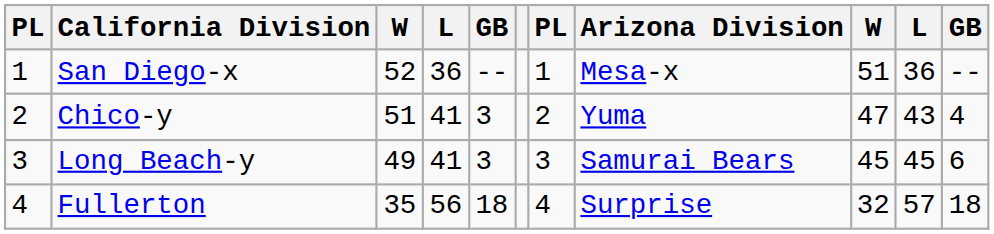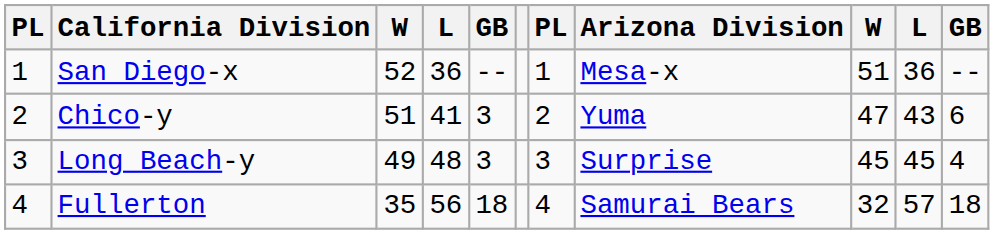 <table class="wikitable">
 <tr>
 <th>PL</th>
 <th>California Division</th>
 <th>W</th>
 <th>L</th>
 <th>GB</th>
 <th></th>
 <th>PL</th>
 <th>Arizona Division</th>
 <th>W</th>
 <th>L</th>
 <th>GB</th>
 </tr>
 <tr>
 <td>1</td>
 <td><a href='#'>San Diego</a>-x</td>
 <td>52</td>
 <td>36</td>
 <td>--</td>
 <td></td>
 <td>1</td>
 <td><a href='#'>Mesa</a>-x</td>
 <td>51</td>
 <td>36</td>
 <td>--</td>
 </tr>
 <tr>
 <td>2</td>
 <td><a href='#'>Chico</a>-y</td>
 <td>51</td>
 <td>41</td>
 <td>3</td>
 <td></td>
 <td>2</td>
 <td><a href='#'>Yuma</a></td>
 <td>47</td>
 <td>43</td>
-<td>4</td>
+<td>6</td>
 </tr>
 <tr>
 <td>3</td>
 <td><a href='#'>Long Beach</a>-y</td>
 <td>49</td>
-<td>41</td>
+<td>48</td>
 <td>3</td>
 <td></td>
 <td>3</td>
-<td><a href='#'>Samurai Bears</a></td>
+<td><a href='#'>Surprise</a></td>
 <td>45</td>
 <td>45</td>
-<td>6</td>
+<td>4</td>
 </tr>
 <tr>
 <td>4</td>
 <td><a href='#'>Fullerton</a></td>
 <td>35</td>
 <td>56</td>
 <td>18</td>
 <td></td>
 <td>4</td>
-<td><a href='#'>Surprise</a></td>
+<td><a href='#'>Samurai Bears</a></td>
 <td>32</td>
 <td>57</td>
 <td>18</td>
 </tr>
 </table>
